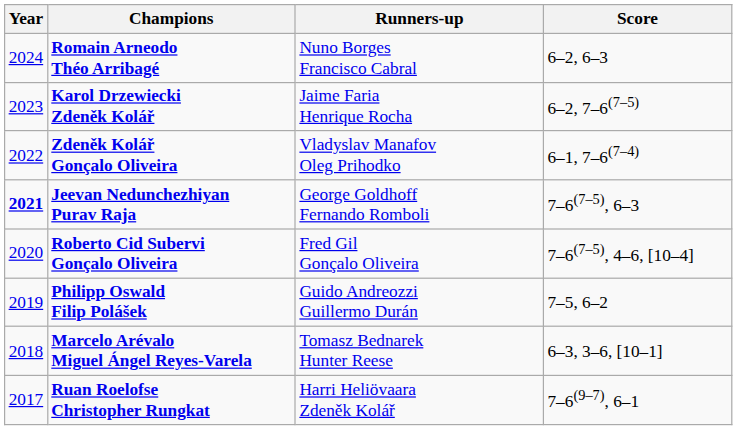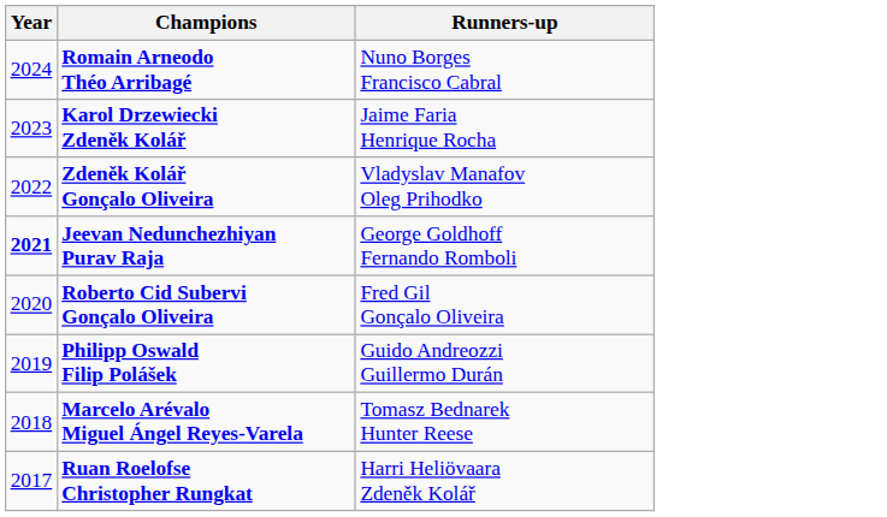 <table class="wikitable" style="font-size:90%">
 <tr>
 <th>Year</th>
 <th width="200">Champions</th>
 <th width="200">Runners-up</th>
-<th width="150">Score</th>
 </tr>
 <tr>
 <td><a href='#'>2024</a></td>
 <td> <strong><a href='#'>Romain Arneodo</a></strong><br> <strong><a href='#'>Théo Arribagé</a></strong></td>
 <td> <a href='#'>Nuno Borges</a><br> <a href='#'>Francisco Cabral</a></td>
-<td>6–2, 6–3</td>
 </tr>
 <tr>
 <td><a href='#'>2023</a></td>
 <td> <strong><a href='#'>Karol Drzewiecki</a></strong><br> <strong><a href='#'>Zdeněk Kolář</a></strong></td>
 <td> <a href='#'>Jaime Faria</a><br> <a href='#'>Henrique Rocha</a></td>
-<td>6–2, 7–6<sup>(7–5)</sup></td>
 </tr>
 <tr>
 <td><a href='#'>2022</a></td>
 <td> <strong><a href='#'>Zdeněk Kolář</a></strong><br> <strong><a href='#'>Gonçalo Oliveira</a></strong></td>
 <td> <a href='#'>Vladyslav Manafov</a><br> <a href='#'>Oleg Prihodko</a></td>
-<td>6–1, 7–6<sup>(7–4)</sup></td>
 </tr>
 <tr>
 <td><strong><a href='#'>2021</a></strong></td>
 <td> <strong><a href='#'>Jeevan Nedunchezhiyan</a></strong><br> <strong><a href='#'>Purav Raja</a></strong></td>
 <td> <a href='#'>George Goldhoff</a><br> <a href='#'>Fernando Romboli</a></td>
-<td>7–6<sup>(7–5)</sup>, 6–3</td>
 </tr>
 <tr>
 <td><a href='#'>2020</a></td>
 <td> <strong><a href='#'>Roberto Cid Subervi</a></strong><br> <strong><a href='#'>Gonçalo Oliveira</a></strong></td>
 <td> <a href='#'>Fred Gil</a><br> <a href='#'>Gonçalo Oliveira</a></td>
-<td>7–6<sup>(7–5)</sup>, 4–6, [10–4]</td>
 </tr>
 <tr>
 <td><a href='#'>2019</a></td>
 <td> <strong><a href='#'>Philipp Oswald</a></strong><br> <strong><a href='#'>Filip Polášek</a></strong></td>
 <td> <a href='#'>Guido Andreozzi</a><br> <a href='#'>Guillermo Durán</a></td>
-<td>7–5, 6–2</td>
 </tr>
 <tr>
 <td><a href='#'>2018</a></td>
 <td> <strong><a href='#'>Marcelo Arévalo</a></strong><br> <strong><a href='#'>Miguel Ángel Reyes-Varela</a></strong></td>
 <td> <a href='#'>Tomasz Bednarek</a><br> <a href='#'>Hunter Reese</a></td>
-<td>6–3, 3–6, [10–1]</td>
 </tr>
 <tr>
 <td><a href='#'>2017</a></td>
 <td> <strong><a href='#'>Ruan Roelofse</a></strong><br> <strong><a href='#'>Christopher Rungkat</a></strong></td>
 <td> <a href='#'>Harri Heliövaara</a><br> <a href='#'>Zdeněk Kolář</a></td>
-<td>7–6<sup>(9–7)</sup>, 6–1</td>
 </tr>
 </table>
